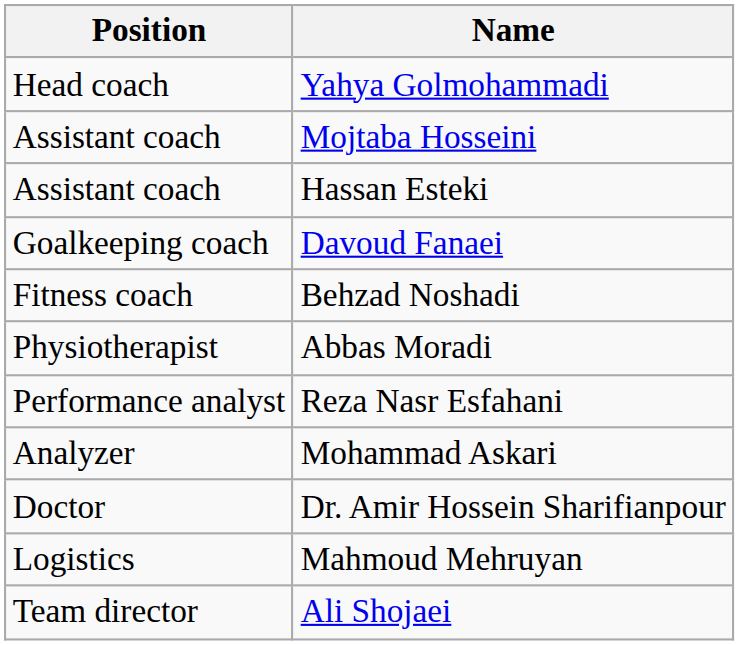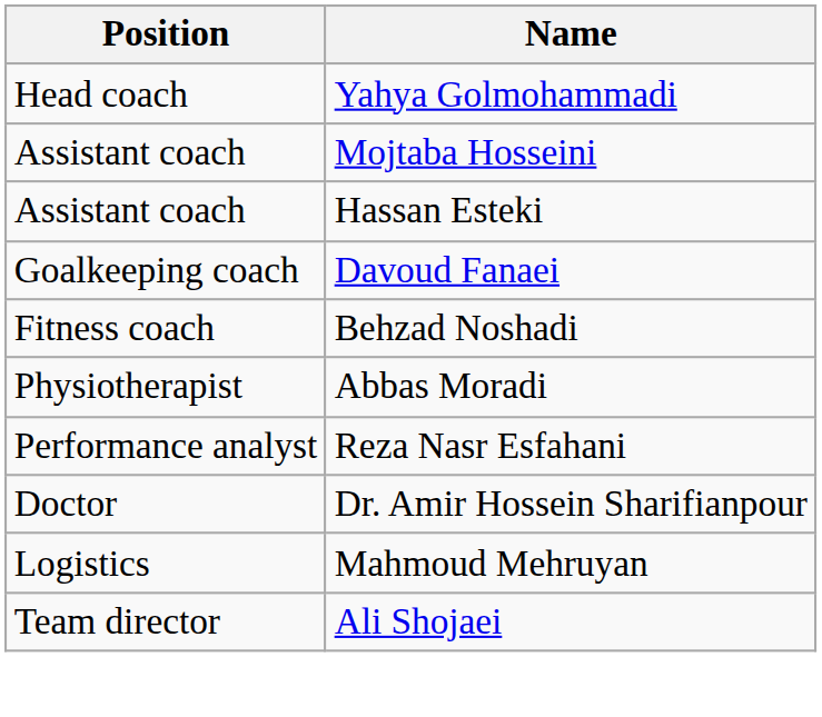 <table class="wikitable">
 <tr>
 <th>Position</th>
 <th>Name</th>
 </tr>
 <tr>
 <td>Head coach</td>
 <td> <a href='#'>Yahya Golmohammadi</a></td>
 </tr>
 <tr>
 <td>Assistant coach</td>
 <td> <a href='#'>Mojtaba Hosseini</a></td>
 </tr>
 <tr>
 <td>Assistant coach</td>
 <td> Hassan Esteki</td>
 </tr>
 <tr>
 <td>Goalkeeping coach</td>
 <td> <a href='#'>Davoud Fanaei</a></td>
 </tr>
 <tr>
 <td>Fitness coach</td>
 <td> Behzad Noshadi</td>
 </tr>
 <tr>
 <td>Physiotherapist</td>
 <td> Abbas Moradi</td>
 </tr>
 <tr>
 <td>Performance analyst</td>
 <td> Reza Nasr Esfahani</td>
 </tr>
 <tr>
-<td>Analyzer</td>
-<td> Mohammad Askari</td>
-</tr>
-<tr>
 <td>Doctor</td>
 <td> Dr. Amir Hossein Sharifianpour</td>
 </tr>
 <tr>
 <td>Logistics</td>
 <td> Mahmoud Mehruyan</td>
 </tr>
 <tr>
 <td>Team director</td>
 <td> <a href='#'>Ali Shojaei</a></td>
 </tr>
 </table>
